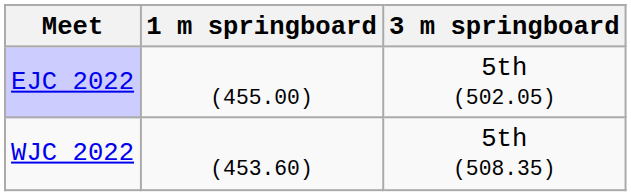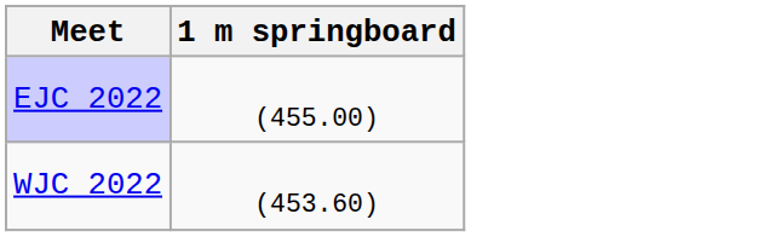 <table class="sortable wikitable">
 <tr>
 <th>Meet</th>
 <th class="unsortable">1 m springboard</th>
-<th class="unsortable">3 m springboard</th>
 </tr>
 <tr>
 <td style="background:#ccccff"><a href='#'>EJC 2022</a></td>
 <td align="center"><br><small>(455.00)</small></td>
-<td align="center">5th<br><small>(502.05)</small></td>
 </tr>
 <tr>
 <td><a href='#'>WJC 2022</a></td>
 <td align="center"><br><small>(453.60)</small></td>
-<td align="center">5th<br><small>(508.35)</small></td>
 </tr>
 </table>
